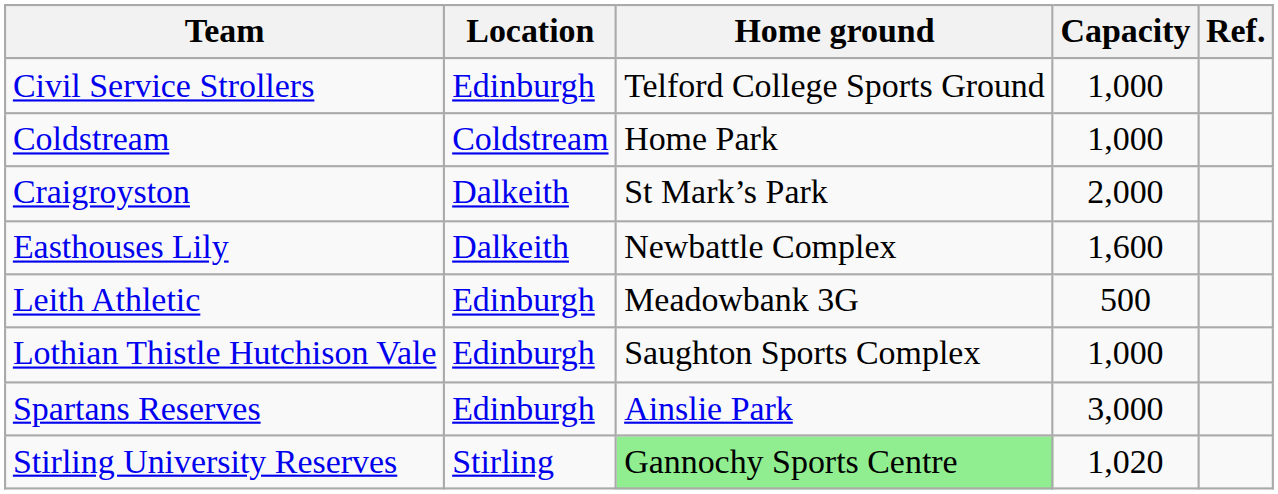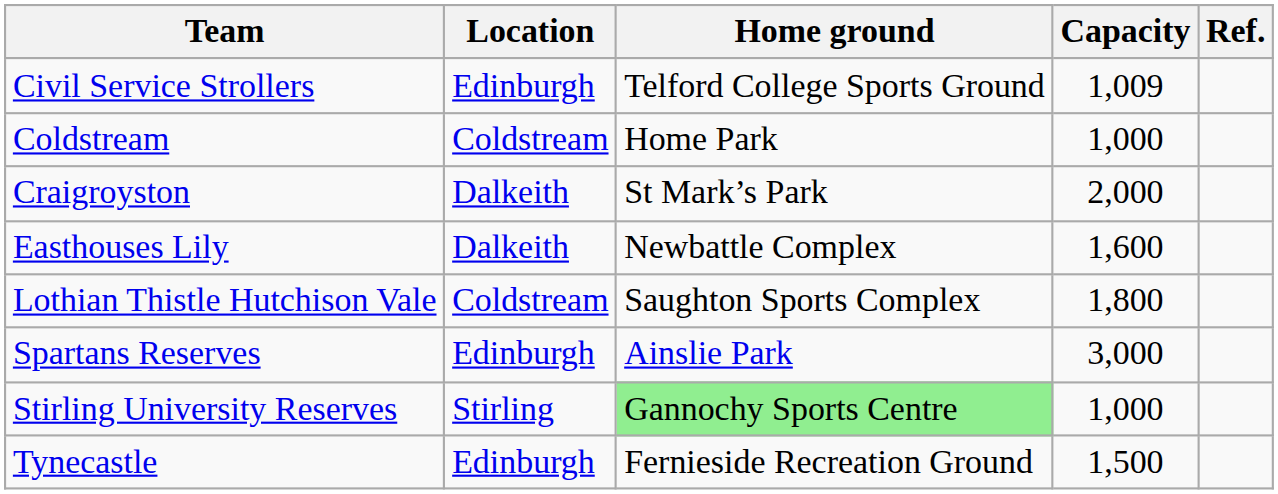 <table class="wikitable sortable">
 <tr>
 <th>Team</th>
 <th>Location</th>
 <th>Home ground</th>
 <th>Capacity</th>
 <th>Ref.</th>
 </tr>
 <tr>
 <td><a href='#'>Civil Service Strollers</a></td>
 <td><a href='#'>Edinburgh</a></td>
 <td>Telford College Sports Ground</td>
-<td align=center>1,000</td>
+<td align=center>1,009</td>
 <td></td>
 </tr>
 <tr>
 <td><a href='#'>Coldstream</a></td>
 <td><a href='#'>Coldstream</a></td>
 <td>Home Park</td>
 <td align=center>1,000</td>
 <td></td>
 </tr>
 <tr>
 <td><a href='#'>Craigroyston</a></td>
 <td><a href='#'>Dalkeith</a></td>
 <td>St Mark’s Park</td>
 <td align=center>2,000</td>
 <td></td>
 </tr>
 <tr>
 <td><a href='#'>Easthouses Lily</a></td>
 <td><a href='#'>Dalkeith</a></td>
 <td>Newbattle Complex</td>
 <td align=center>1,600</td>
 <td></td>
 </tr>
 <tr>
-<td><a href='#'>Leith Athletic</a></td>
-<td><a href='#'>Edinburgh</a></td>
-<td>Meadowbank 3G</td>
-<td align=center>500</td>
-<td></td>
-</tr>
-<tr>
 <td><a href='#'>Lothian Thistle Hutchison Vale</a></td>
-<td><a href='#'>Edinburgh</a></td>
+<td><a href='#'>Coldstream</a></td>
 <td>Saughton Sports Complex</td>
-<td align=center>1,000</td>
+<td align=center>1,800</td>
 <td></td>
 </tr>
 <tr>
 <td><a href='#'>Spartans Reserves</a></td>
 <td><a href='#'>Edinburgh</a></td>
 <td><a href='#'>Ainslie Park</a></td>
 <td align=center>3,000</td>
 <td></td>
 </tr>
 <tr>
 <td><a href='#'>Stirling University Reserves</a></td>
 <td><a href='#'>Stirling</a></td>
 <td style="background: lightgreen;">Gannochy Sports Centre</td>
-<td align=center>1,020</td>
+<td align=center>1,000</td>
+<td></td>
+</tr>
+<tr>
+<td><a href='#'>Tynecastle</a></td>
+<td><a href='#'>Edinburgh</a></td>
+<td>Fernieside Recreation Ground</td>
+<td align=center>1,500</td>
 <td></td>
 </tr>
 </table>
